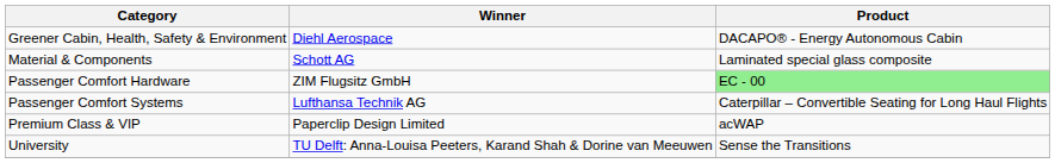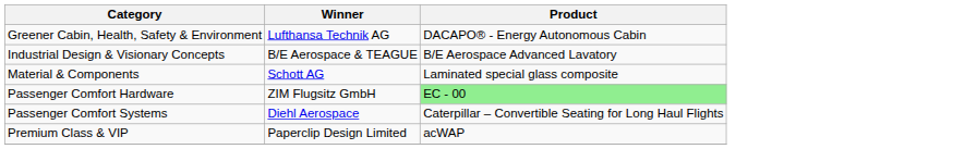 <table class="wikitable">
 <tr>
 <th>Category</th>
 <th>Winner</th>
 <th>Product</th>
 </tr>
 <tr>
 <td>Greener Cabin, Health, Safety & Environment</td>
-<td><a href='#'>Diehl Aerospace</a></td>
+<td><a href='#'>Lufthansa Technik</a> AG</td>
 <td>DACAPO® - Energy Autonomous Cabin</td>
+</tr>
+<tr>
+<td>Industrial Design & Visionary Concepts</td>
+<td>B/E Aerospace & TEAGUE</td>
+<td>B/E Aerospace Advanced Lavatory</td>
 </tr>
 <tr>
 <td>Material & Components</td>
 <td><a href='#'>Schott AG</a></td>
 <td>Laminated special glass composite</td>
 </tr>
 <tr>
 <td>Passenger Comfort Hardware</td>
 <td>ZIM Flugsitz GmbH</td>
 <td style="background: lightgreen;">EC - 00</td>
 </tr>
 <tr>
 <td>Passenger Comfort Systems</td>
-<td><a href='#'>Lufthansa Technik</a> AG</td>
+<td><a href='#'>Diehl Aerospace</a></td>
 <td>Caterpillar – Convertible Seating for Long Haul Flights</td>
 </tr>
 <tr>
 <td>Premium Class & VIP</td>
 <td>Paperclip Design Limited</td>
 <td>acWAP</td>
 </tr>
 <tr>
-<td>University</td>
-<td><a href='#'>TU Delft</a>: Anna-Louisa Peeters, Karand Shah & Dorine van Meeuwen</td>
-<td>Sense the Transitions</td>
-</tr>
-<tr>
 </tr>
 </table>
